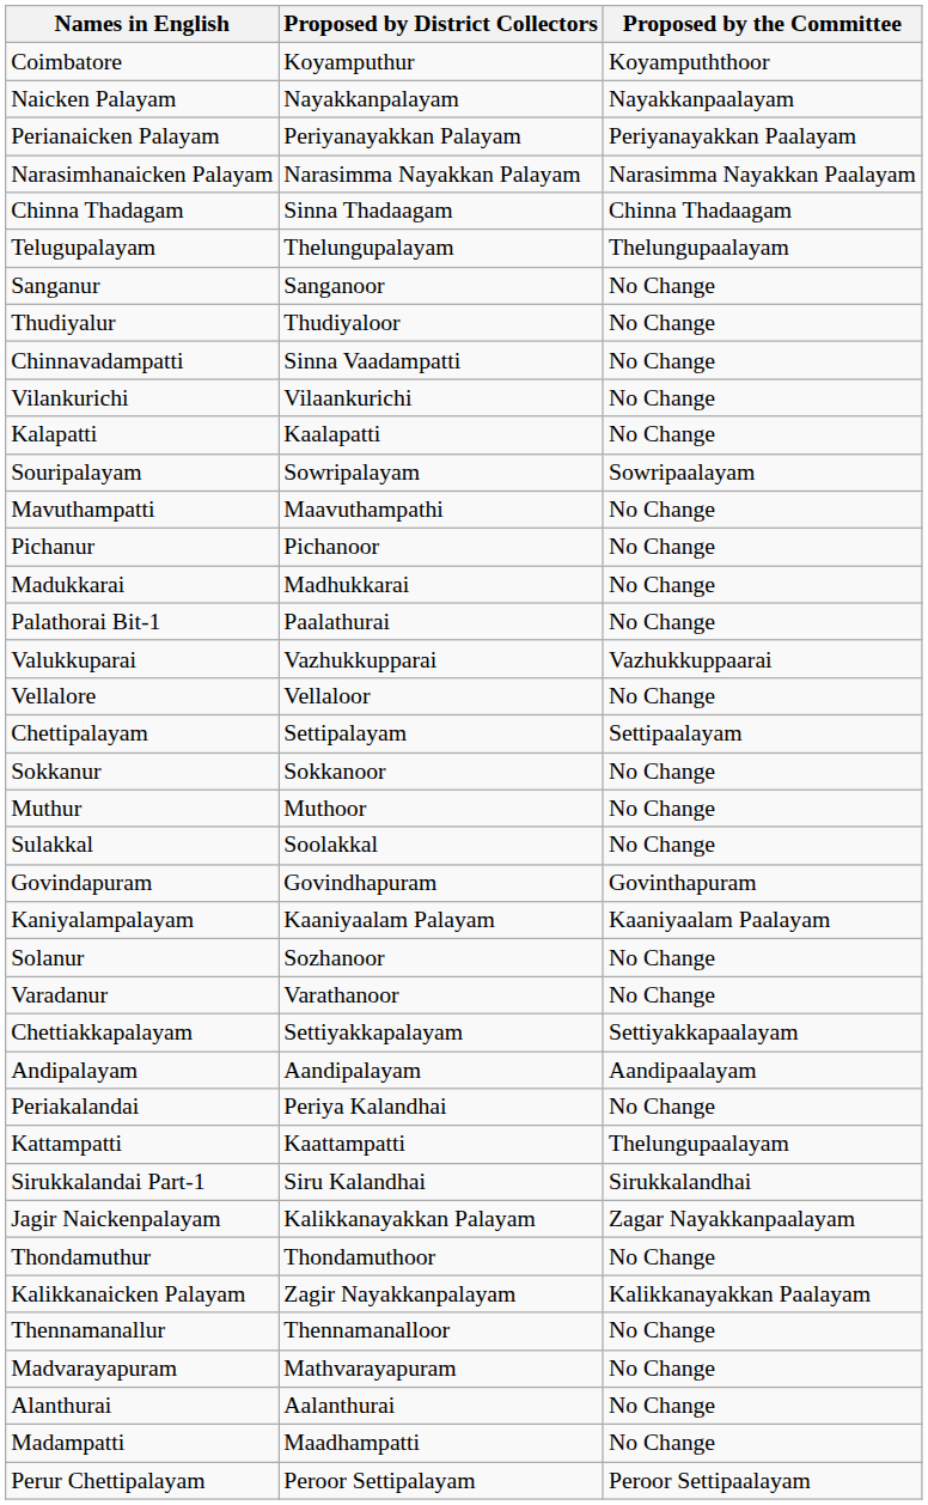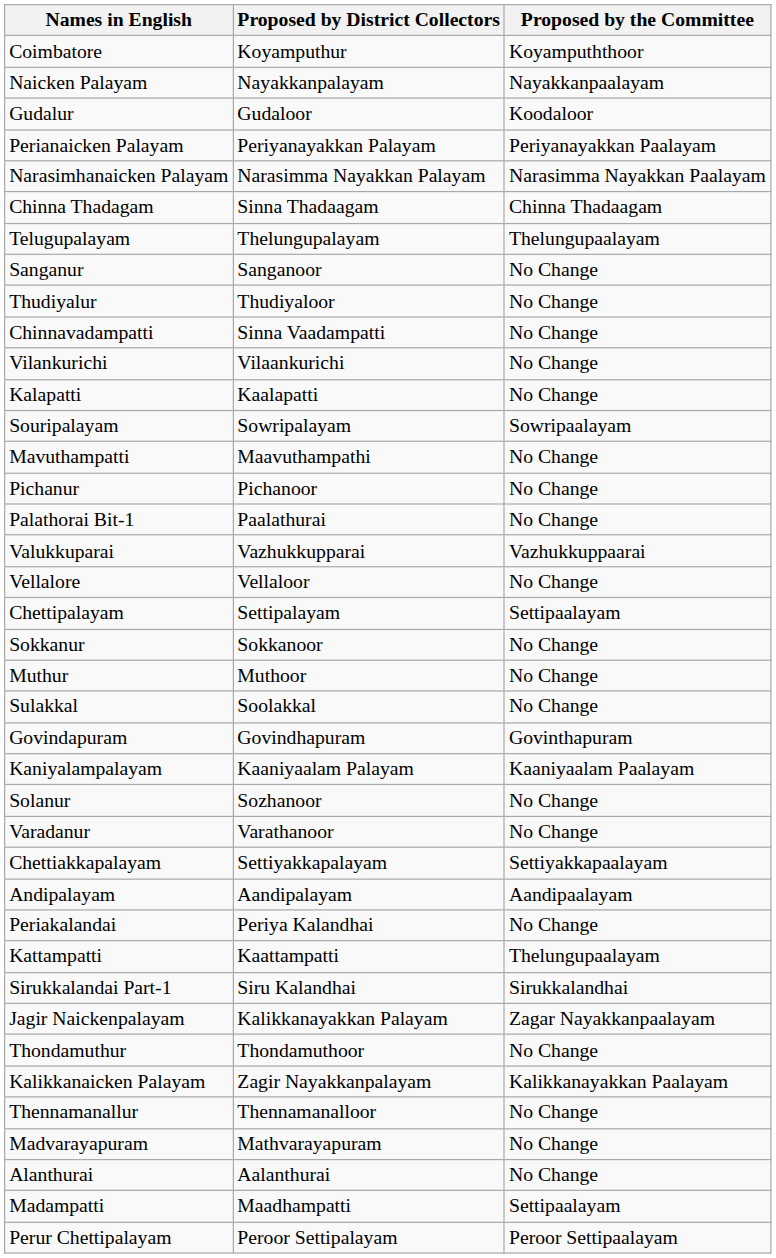 <table class="wikitable">
 <tr>
 <th>Names in English</th>
 <th>Proposed by District Collectors</th>
 <th>Proposed by the Committee</th>
 </tr>
 <tr>
 <td>Coimbatore</td>
 <td>Koyamputhur</td>
 <td>Koyampuththoor</td>
 </tr>
 <tr>
 <td>Naicken  Palayam</td>
 <td>Nayakkanpalayam</td>
 <td>Nayakkanpaalayam</td>
+</tr>
+<tr>
+<td>Gudalur</td>
+<td>Gudaloor</td>
+<td>Koodaloor</td>
 </tr>
 <tr>
 <td>Perianaicken  Palayam</td>
 <td>Periyanayakkan Palayam</td>
 <td>Periyanayakkan Paalayam</td>
 </tr>
 <tr>
 <td>Narasimhanaicken  Palayam</td>
 <td>Narasimma Nayakkan Palayam</td>
 <td>Narasimma Nayakkan Paalayam</td>
 </tr>
 <tr>
 <td>Chinna  Thadagam</td>
 <td>Sinna Thadaagam</td>
 <td>Chinna Thadaagam</td>
 </tr>
 <tr>
 <td>Telugupalayam</td>
 <td>Thelungupalayam</td>
 <td>Thelungupaalayam</td>
 </tr>
 <tr>
 <td>Sanganur</td>
 <td>Sanganoor</td>
 <td>No Change</td>
 </tr>
 <tr>
 <td>Thudiyalur</td>
 <td>Thudiyaloor</td>
 <td>No Change</td>
 </tr>
 <tr>
 <td>Chinnavadampatti</td>
 <td>Sinna Vaadampatti</td>
 <td>No Change</td>
 </tr>
 <tr>
 <td>Vilankurichi</td>
 <td>Vilaankurichi</td>
 <td>No Change</td>
 </tr>
 <tr>
 <td>Kalapatti</td>
 <td>Kaalapatti</td>
 <td>No Change</td>
 </tr>
 <tr>
 <td>Souripalayam</td>
 <td>Sowripalayam</td>
 <td>Sowripaalayam</td>
 </tr>
 <tr>
 <td>Mavuthampatti</td>
 <td>Maavuthampathi</td>
 <td>No Change</td>
 </tr>
 <tr>
 <td>Pichanur</td>
 <td>Pichanoor</td>
-<td>No Change</td>
-</tr>
-<tr>
-<td>Madukkarai</td>
-<td>Madhukkarai</td>
 <td>No Change</td>
 </tr>
 <tr>
 <td>Palathorai  Bit-1</td>
 <td>Paalathurai</td>
 <td>No Change</td>
 </tr>
 <tr>
 <td>Valukkuparai</td>
 <td>Vazhukkupparai</td>
 <td>Vazhukkuppaarai</td>
 </tr>
 <tr>
 <td>Vellalore</td>
 <td>Vellaloor</td>
 <td>No Change</td>
 </tr>
 <tr>
 <td>Chettipalayam</td>
 <td>Settipalayam</td>
 <td>Settipaalayam</td>
 </tr>
 <tr>
 <td>Sokkanur</td>
 <td>Sokkanoor</td>
 <td>No Change</td>
 </tr>
 <tr>
 <td>Muthur</td>
 <td>Muthoor</td>
 <td>No Change</td>
 </tr>
 <tr>
 <td>Sulakkal</td>
 <td>Soolakkal</td>
 <td>No Change</td>
 </tr>
 <tr>
 <td>Govindapuram</td>
 <td>Govindhapuram</td>
 <td>Govinthapuram</td>
 </tr>
 <tr>
 <td>Kaniyalampalayam</td>
 <td>Kaaniyaalam Palayam</td>
 <td>Kaaniyaalam Paalayam</td>
 </tr>
 <tr>
 <td>Solanur</td>
 <td>Sozhanoor</td>
 <td>No Change</td>
 </tr>
 <tr>
 <td>Varadanur</td>
 <td>Varathanoor</td>
 <td>No Change</td>
 </tr>
 <tr>
 <td>Chettiakkapalayam</td>
 <td>Settiyakkapalayam</td>
 <td>Settiyakkapaalayam</td>
 </tr>
 <tr>
 <td>Andipalayam</td>
 <td>Aandipalayam</td>
 <td>Aandipaalayam</td>
 </tr>
 <tr>
 <td>Periakalandai</td>
 <td>Periya Kalandhai</td>
 <td>No Change</td>
 </tr>
 <tr>
 <td>Kattampatti</td>
 <td>Kaattampatti</td>
 <td>Thelungupaalayam</td>
 </tr>
 <tr>
 <td>Sirukkalandai  Part-1</td>
 <td>Siru Kalandhai</td>
 <td>Sirukkalandhai</td>
 </tr>
 <tr>
 <td>Jagir  Naickenpalayam</td>
 <td>Kalikkanayakkan Palayam</td>
 <td>Zagar Nayakkanpaalayam</td>
 </tr>
 <tr>
 <td>Thondamuthur</td>
 <td>Thondamuthoor</td>
 <td>No Change</td>
 </tr>
 <tr>
 <td>Kalikkanaicken  Palayam</td>
 <td>Zagir Nayakkanpalayam</td>
 <td>Kalikkanayakkan Paalayam</td>
 </tr>
 <tr>
 <td>Thennamanallur</td>
 <td>Thennamanalloor</td>
 <td>No Change</td>
 </tr>
 <tr>
 <td>Madvarayapuram</td>
 <td>Mathvarayapuram</td>
 <td>No Change</td>
 </tr>
 <tr>
 <td>Alanthurai</td>
 <td>Aalanthurai</td>
 <td>No Change</td>
 </tr>
 <tr>
 <td>Madampatti</td>
 <td>Maadhampatti</td>
-<td>No Change</td>
+<td>Settipaalayam</td>
 </tr>
 <tr>
 <td>Perur  Chettipalayam</td>
 <td>Peroor Settipalayam</td>
 <td>Peroor Settipaalayam</td>
 </tr>
 </table>
